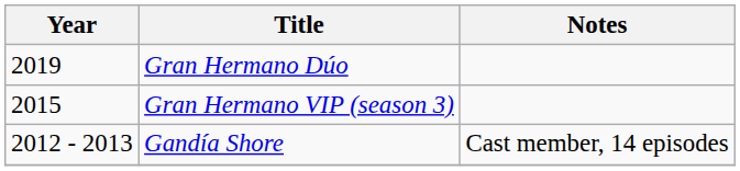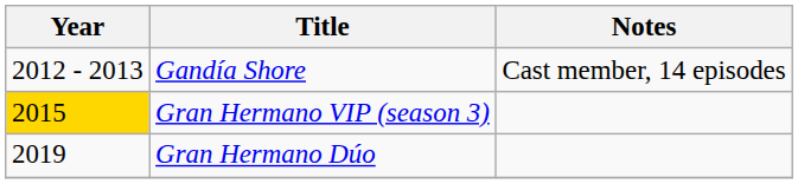 <table class="wikitable">
 <tr>
 <th>Year</th>
 <th>Title</th>
 <th>Notes</th>
 </tr>
 <tr>
+<td>2012 - 2013</td>
+<td><em><a href='#'>Gandía Shore</a></em></td>
+<td>Cast member, 14 episodes</td>
+</tr>
+<tr>
+<td style="background: gold;">2015</td>
+<td><em><a href='#'>Gran Hermano VIP (season 3)</a></em></td>
+<td></td>
+</tr>
+<tr>
 <td>2019</td>
 <td><em><a href='#'>Gran Hermano Dúo</a></em></td>
 <td></td>
 </tr>
 <tr>
-<td>2015</td>
-<td><em><a href='#'>Gran Hermano VIP (season 3)</a></em></td>
-<td></td>
-</tr>
-<tr>
-<td>2012 - 2013</td>
-<td><em><a href='#'>Gandía Shore</a></em></td>
-<td>Cast member, 14 episodes</td>
-</tr>
-<tr>
 </tr>
 </table>
